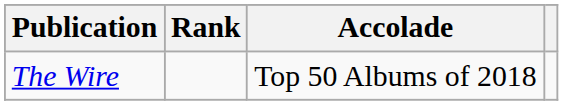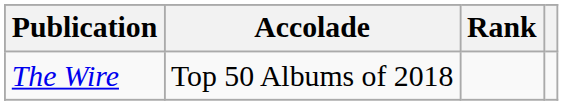 <table class="sortable wikitable">
 <tr>
 <th>Publication</th>
+<th>Accolade</th>
 <th>Rank</th>
-<th>Accolade</th>
 <th class="unsortable"></th>
 </tr>
 <tr>
 <td><em><a href='#'>The Wire</a></em></td>
+<td>Top 50 Albums of 2018</td>
 <td></td>
-<td>Top 50 Albums of 2018</td>
 <td></td>
 </tr>
 </table>
